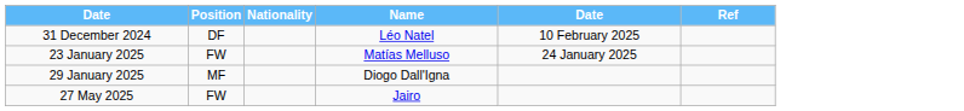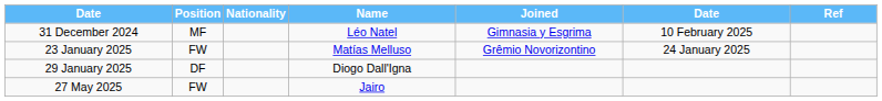 <table class="wikitable"  style="text-align:center; font-size:90%; ">
 <tr>
 <th style="background:#5BB8F8; color:white; width:200px;">Date</th>
 <th style="background:#5BB8F8; color:white; width:50px;">Position</th>
 <th style="background:#5BB8F8; color:white; width:50px;">Nationality</th>
 <th style="background:#5BB8F8; color:white; width:200px;">Name</th>
+<th style="background:#5BB8F8; color:white; width:200px;">Joined</th>
 <th style="background:#5BB8F8; color:white; width:200px;">Date</th>
 <th style="background:#5BB8F8; color:white; width:100px;">Ref</th>
 </tr>
 <tr>
 <td>31 December 2024</td>
-<td>DF</td>
+<td>MF</td>
 <td></td>
 <td><a href='#'>Léo Natel</a></td>
+<td><a href='#'>Gimnasia y Esgrima</a></td>
 <td>10 February 2025</td>
 <td></td>
 </tr>
 <tr>
 <td>23 January 2025</td>
 <td>FW</td>
 <td></td>
 <td><a href='#'>Matías Melluso</a></td>
+<td><a href='#'>Grêmio Novorizontino</a></td>
 <td>24 January 2025</td>
 <td></td>
 </tr>
 <tr>
 <td>29 January 2025</td>
-<td>MF</td>
+<td>DF</td>
 <td></td>
 <td>Diogo Dall'Igna</td>
+<td></td>
 <td></td>
 <td></td>
 </tr>
 <tr>
 <td>27 May 2025</td>
 <td>FW</td>
 <td></td>
 <td><a href='#'>Jairo</a></td>
 <td></td>
 <td></td>
+<td></td>
 </tr>
 </table>
